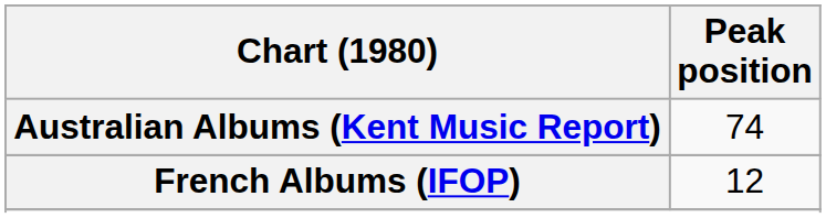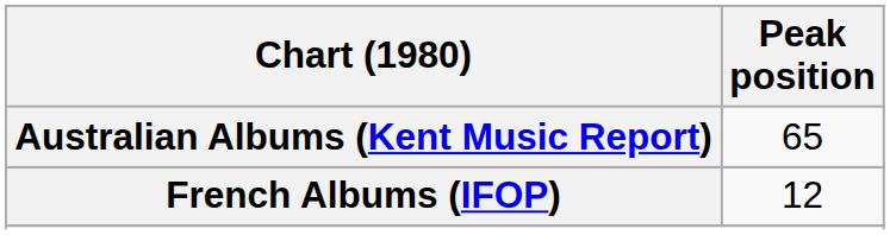 <table class="wikitable plainrowheaders sortable">
 <tr>
 <th scope="col">Chart (1980)</th>
 <th scope="col">Peak<br>position</th>
 </tr>
 <tr>
 <th scope="row">Australian Albums (<a href='#'>Kent Music Report</a>)</th>
-<td style="text-align:center;">74</td>
+<td style="text-align:center;">65</td>
 </tr>
 <tr>
 </tr>
 <tr>
 </tr>
 <tr>
 <th scope="row">French Albums (<a href='#'>IFOP</a>)</th>
 <td style="text-align:center;">12</td>
 </tr>
 <tr>
 </tr>
 <tr>
 </tr>
 <tr>
 </tr>
 <tr>
 </tr>
 </table>
